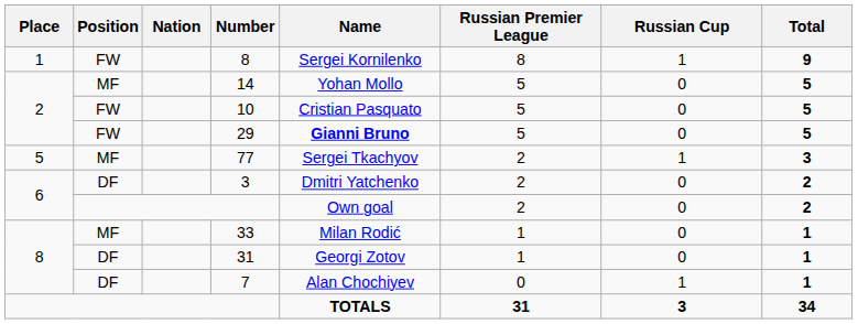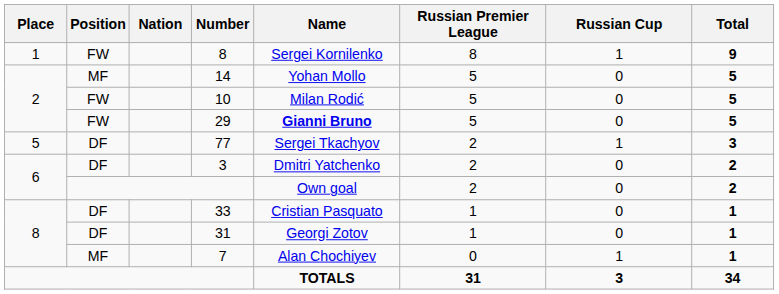 <table class="wikitable" style="font-size: 95%; text-align: center;">
 <tr>
 <th width=60>Place</th>
 <th width=60>Position</th>
 <th width=60>Nation</th>
 <th width=60>Number</th>
 <th width=150>Name</th>
 <th width=150>Russian Premier League</th>
 <th width=150>Russian Cup</th>
 <th width=80><strong>Total</strong></th>
 </tr>
 <tr>
 <td>1</td>
 <td>FW</td>
 <td></td>
 <td>8</td>
 <td><a href='#'>Sergei Kornilenko</a></td>
 <td>8</td>
 <td>1</td>
 <td><strong>9</strong></td>
 </tr>
 <tr>
 <td rowspan="3">2</td>
 <td>MF</td>
 <td></td>
 <td>14</td>
 <td><a href='#'>Yohan Mollo</a></td>
 <td>5</td>
 <td>0</td>
 <td><strong>5</strong></td>
 </tr>
 <tr>
 <td>FW</td>
 <td></td>
 <td>10</td>
-<td><a href='#'>Cristian Pasquato</a></td>
+<td><a href='#'>Milan Rodić</a></td>
 <td>5</td>
 <td>0</td>
 <td><strong>5</strong></td>
 </tr>
 <tr>
 <td>FW</td>
 <td></td>
 <td>29</td>
 <td><strong><a href='#'>Gianni Bruno</a></strong></td>
 <td>5</td>
 <td>0</td>
 <td><strong>5</strong></td>
 </tr>
 <tr>
 <td>5</td>
-<td>MF</td>
+<td>DF</td>
 <td></td>
 <td>77</td>
 <td><a href='#'>Sergei Tkachyov</a></td>
 <td>2</td>
 <td>1</td>
 <td><strong>3</strong></td>
 </tr>
 <tr>
 <td rowspan="2">6</td>
 <td>DF</td>
 <td></td>
 <td>3</td>
 <td><a href='#'>Dmitri Yatchenko</a></td>
 <td>2</td>
 <td>0</td>
 <td><strong>2</strong></td>
 </tr>
 <tr>
 <td colspan="3"></td>
 <td><a href='#'>Own goal</a></td>
 <td>2</td>
 <td>0</td>
 <td><strong>2</strong></td>
 </tr>
 <tr>
 <td rowspan="3">8</td>
-<td>MF</td>
+<td>DF</td>
 <td></td>
 <td>33</td>
-<td><a href='#'>Milan Rodić</a></td>
+<td><a href='#'>Cristian Pasquato</a></td>
 <td>1</td>
 <td>0</td>
 <td><strong>1</strong></td>
 </tr>
 <tr>
 <td>DF</td>
 <td></td>
 <td>31</td>
 <td><a href='#'>Georgi Zotov</a></td>
 <td>1</td>
 <td>0</td>
 <td><strong>1</strong></td>
 </tr>
 <tr>
-<td>DF</td>
+<td>MF</td>
 <td></td>
 <td>7</td>
 <td><a href='#'>Alan Chochiyev</a></td>
 <td>0</td>
 <td>1</td>
 <td><strong>1</strong></td>
 </tr>
 <tr>
 <td colspan="4"></td>
 <td><strong>TOTALS</strong></td>
 <td><strong>31</strong></td>
 <td><strong>3</strong></td>
 <td><strong>34</strong></td>
 </tr>
 </table>
